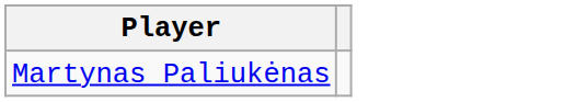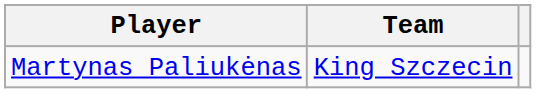 <table class="wikitable">
 <tr>
 <th>Player</th>
+<th>Team</th>
 <th></th>
 </tr>
 <tr>
 <td> <a href='#'>Martynas Paliukėnas</a></td>
+<td><a href='#'>King Szczecin</a></td>
 <td></td>
 </tr>
 </table>
